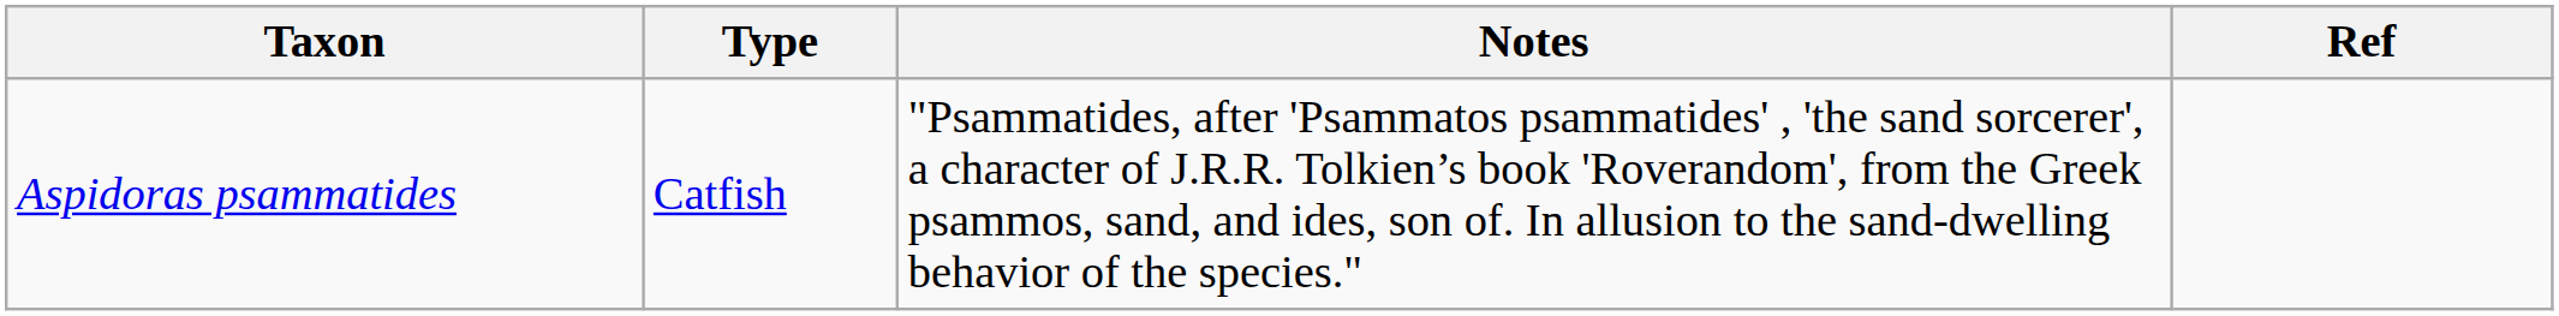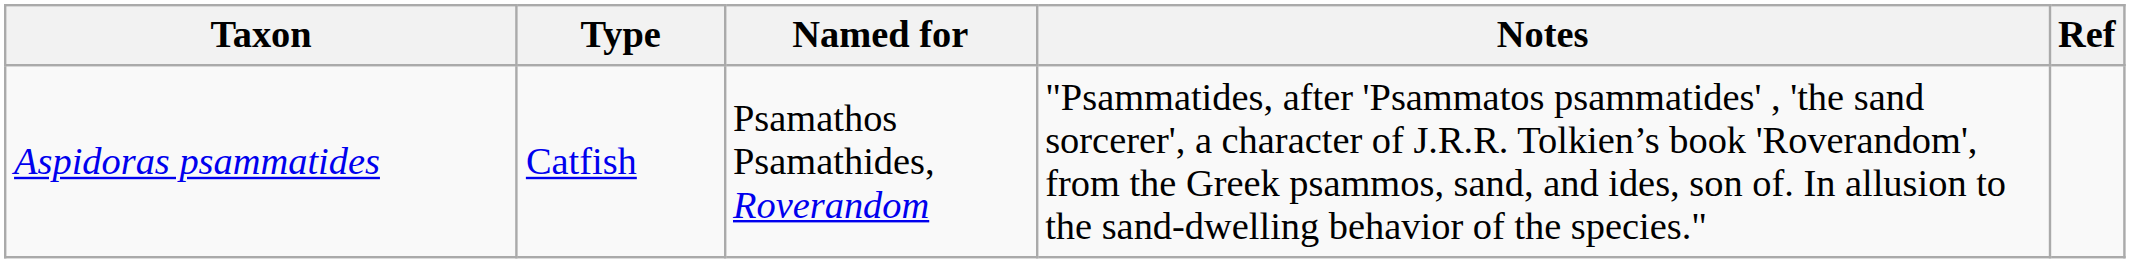 <table class="wikitable sortable" width="100%">
 <tr>
 <th style="width:25%;">Taxon</th>
 <th style="width:10%;">Type</th>
+<th style="width:15%;">Named for</th>
 <th style="width:50%;">Notes</th>
 <th class="unsortable">Ref</th>
 </tr>
 <tr>
 <td><em><a href='#'>Aspidoras psammatides</a></em> </td>
 <td><a href='#'>Catfish</a></td>
+<td>Psamathos Psamathides, <em><a href='#'>Roverandom</a></em></td>
 <td>"Psammatides, after 'Psammatos psammatides' , 'the sand sorcerer', a character of J.R.R. Tolkien’s book 'Roverandom', from the Greek psammos, sand, and ides, son of. In allusion to the sand-dwelling behavior of the species."</td>
 <td></td>
 </tr>
 </table>
